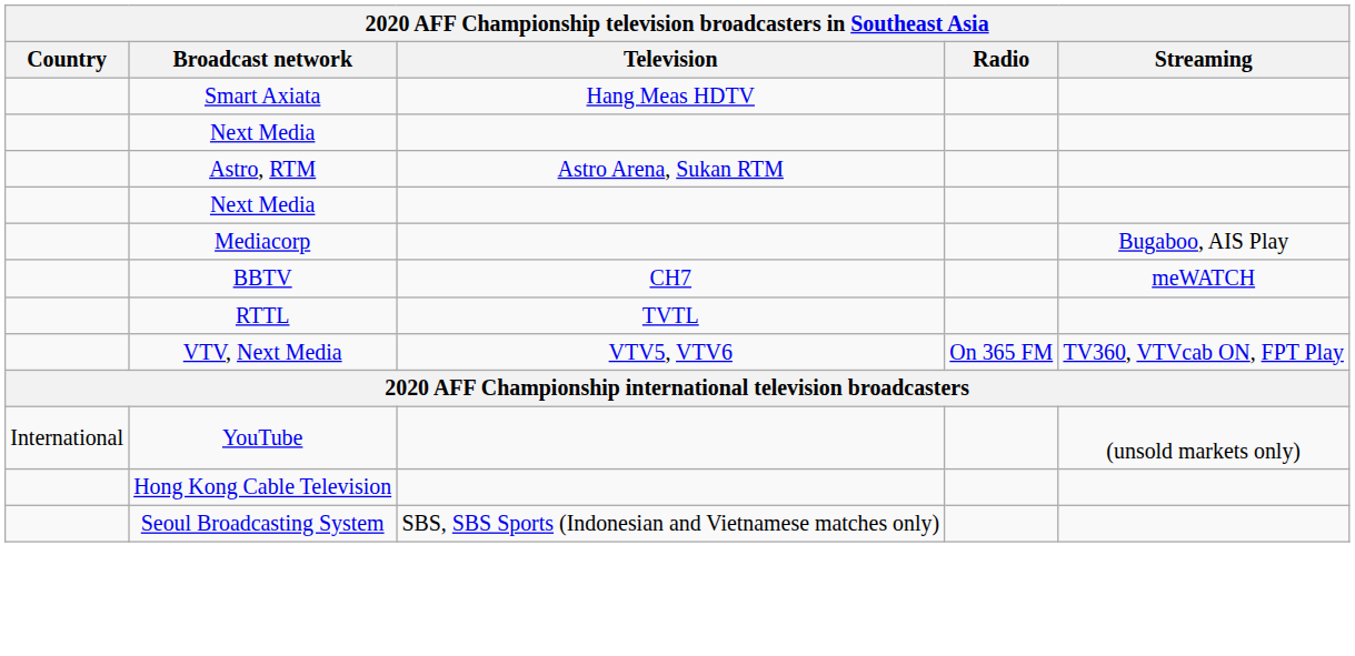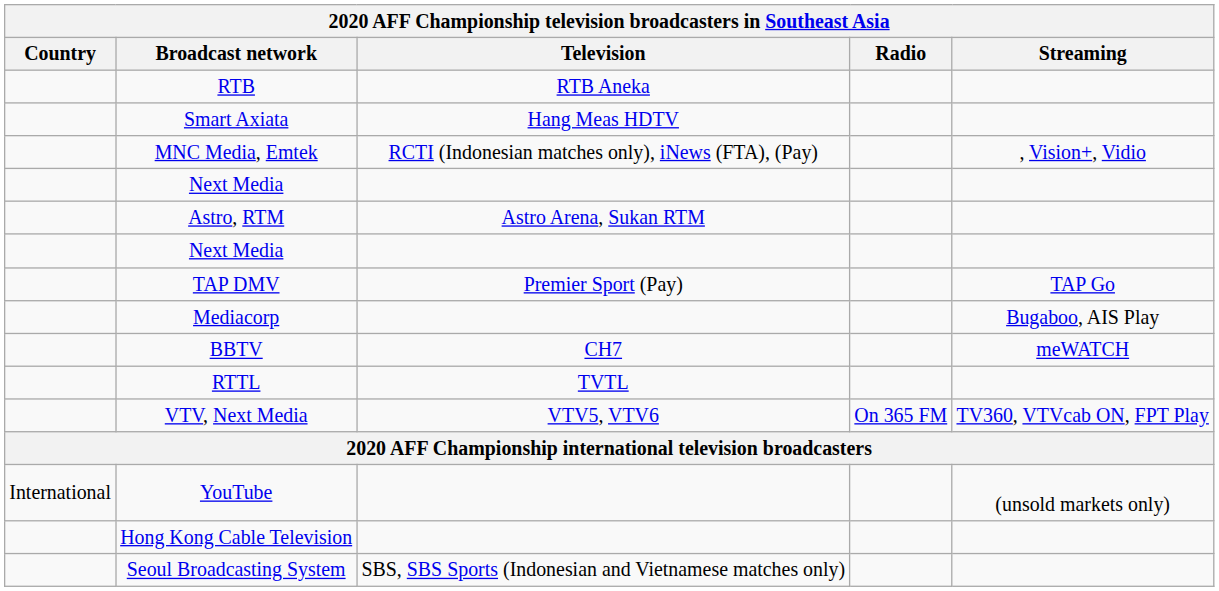 <table class="wikitable" style="font-size:95%; text-align:center;">
 <tr>
 <th colspan="5">2020 AFF Championship television broadcasters in <a href='#'>Southeast Asia</a></th>
 </tr>
 <tr>
 <th>Country</th>
 <th>Broadcast network</th>
 <th>Television</th>
 <th>Radio</th>
 <th>Streaming</th>
 </tr>
 <tr>
 <td style="text-align:left"></td>
+<td><a href='#'>RTB</a></td>
+<td><a href='#'>RTB Aneka</a></td>
+<td></td>
+<td></td>
+</tr>
+<tr>
+<td style="text-align:left"></td>
 <td><a href='#'>Smart Axiata</a></td>
 <td><a href='#'>Hang Meas HDTV</a></td>
 <td></td>
 <td></td>
+</tr>
+<tr>
+<td style="text-align:left"></td>
+<td><a href='#'>MNC Media</a>, <a href='#'>Emtek</a></td>
+<td><a href='#'>RCTI</a> (Indonesian matches only), <a href='#'>iNews</a> (FTA),  (Pay)</td>
+<td></td>
+<td>, <a href='#'>Vision+</a>, <a href='#'>Vidio</a></td>
 </tr>
 <tr>
 <td style="text-align:left"></td>
 <td><a href='#'>Next Media</a></td>
 <td></td>
 <td></td>
 <td></td>
 </tr>
 <tr>
 <td style="text-align:left"></td>
 <td><a href='#'>Astro</a>, <a href='#'>RTM</a></td>
 <td><a href='#'>Astro Arena</a>, <a href='#'>Sukan RTM</a></td>
 <td></td>
 <td></td>
 </tr>
 <tr>
 <td style="text-align:left"></td>
 <td><a href='#'>Next Media</a></td>
 <td></td>
 <td></td>
 <td></td>
+</tr>
+<tr>
+<td style="text-align:left"></td>
+<td><a href='#'>TAP DMV</a></td>
+<td><a href='#'>Premier Sport</a> (Pay)</td>
+<td></td>
+<td><a href='#'>TAP Go</a></td>
 </tr>
 <tr>
 <td style="text-align:left"></td>
 <td><a href='#'>Mediacorp</a></td>
 <td></td>
 <td></td>
 <td><a href='#'>Bugaboo</a>, AIS Play</td>
 </tr>
 <tr>
 <td style="text-align:left"></td>
 <td><a href='#'>BBTV</a></td>
 <td><a href='#'>CH7</a></td>
 <td></td>
 <td><a href='#'>meWATCH</a></td>
 </tr>
 <tr>
 <td style="text-align:left"></td>
 <td><a href='#'>RTTL</a></td>
 <td><a href='#'>TVTL</a></td>
 <td></td>
 <td></td>
 </tr>
 <tr>
 <td style="text-align:left"></td>
 <td><a href='#'>VTV</a>, <a href='#'>Next Media</a></td>
 <td><a href='#'>VTV5</a>, <a href='#'>VTV6</a></td>
 <td><a href='#'>On 365 FM</a></td>
 <td><a href='#'>TV360</a>, <a href='#'>VTVcab ON</a>, <a href='#'>FPT Play</a></td>
 </tr>
 <tr>
 <th colspan="5">2020 AFF Championship international television broadcasters</th>
 </tr>
 <tr>
 <td style="text-align:left">International</td>
 <td><a href='#'>YouTube</a></td>
 <td></td>
 <td></td>
 <td><br>(unsold markets only)</td>
 </tr>
 <tr>
 <td style="text-align:left"><br></td>
 <td><a href='#'>Hong Kong Cable Television</a></td>
 <td></td>
 <td></td>
 <td></td>
 </tr>
 <tr>
 <td style="text-align:left"><br></td>
 <td><a href='#'>Seoul Broadcasting System</a></td>
 <td>SBS, <a href='#'>SBS Sports</a> (Indonesian and Vietnamese matches only)</td>
 <td></td>
 <td></td>
 </tr>
 </table>
